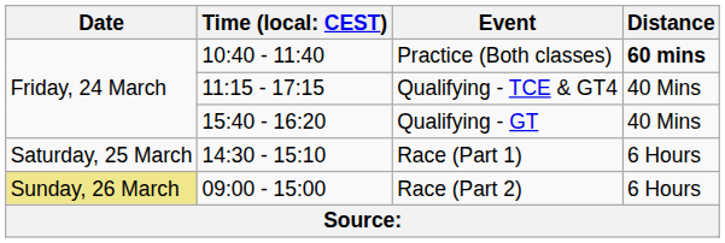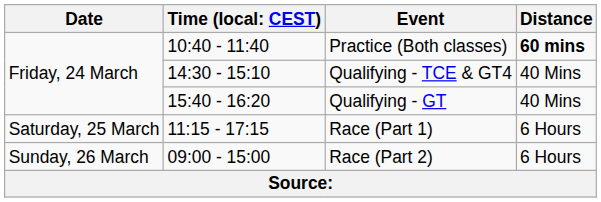 <table class="wikitable" style="font-size: 90%;">
 <tr>
 <th>Date</th>
 <th>Time (local: <a href='#'>CEST</a>)</th>
 <th>Event</th>
 <th>Distance</th>
 </tr>
 <tr>
 <td rowspan=3>Friday, 24 March</td>
 <td>10:40 - 11:40</td>
 <td>Practice (Both classes)</td>
 <td><strong>60 mins</strong></td>
 </tr>
 <tr>
-<td>11:15 - 17:15</td>
+<td>14:30 - 15:10</td>
 <td>Qualifying - <a href='#'>TCE</a> & GT4</td>
 <td>40 Mins</td>
 </tr>
 <tr>
 <td>15:40 - 16:20</td>
 <td>Qualifying - <a href='#'>GT</a></td>
 <td>40 Mins</td>
 </tr>
 <tr>
 <td>Saturday, 25 March</td>
-<td>14:30 - 15:10</td>
+<td>11:15 - 17:15</td>
 <td>Race (Part 1)</td>
 <td>6 Hours</td>
 </tr>
 <tr>
-<td style="background: khaki;">Sunday, 26 March</td>
+<td>Sunday, 26 March</td>
 <td>09:00 - 15:00</td>
 <td>Race (Part 2)</td>
 <td>6 Hours</td>
 </tr>
 <tr>
 <th colspan=4>Source:</th>
 </tr>
 </table>
